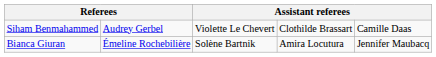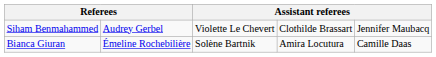 <table class="wikitable">
 <tr>
 <th colspan=2>Referees</th>
 <th colspan=3>Assistant referees</th>
 </tr>
 <tr>
 <td> <a href='#'>Siham Benmahammed</a></td>
 <td> <a href='#'>Audrey Gerbel</a></td>
 <td> Violette Le Chevert</td>
 <td> Clothilde Brassart</td>
-<td> Camille Daas</td>
+<td> Jennifer Maubacq</td>
 </tr>
 <tr>
 <td> <a href='#'>Bianca Giuran</a></td>
 <td> <a href='#'>Émeline Rochebilière</a></td>
 <td> Solène Bartnik</td>
 <td> Amira Locutura</td>
-<td> Jennifer Maubacq</td>
+<td> Camille Daas</td>
 </tr>
 </table>
